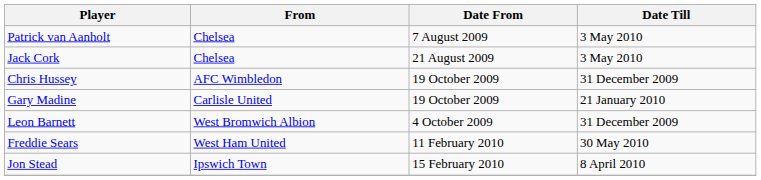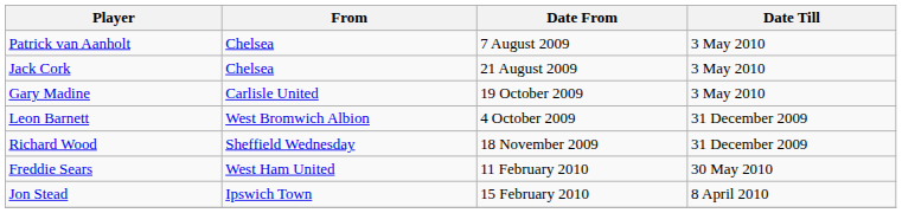 <table class="wikitable sortable" style="text-align:center; font-size:95%;width:70%; text-align:left">
 <tr>
 <th><strong>Player</strong></th>
 <th><strong>From</strong></th>
 <th><strong>Date From</strong></th>
 <th><strong>Date Till</strong></th>
 </tr>
 <tr --->
 <td> <a href='#'>Patrick van Aanholt</a></td>
 <td><a href='#'>Chelsea</a></td>
 <td>7 August 2009</td>
 <td>3 May 2010</td>
 </tr>
 <tr --->
 <td> <a href='#'>Jack Cork</a></td>
 <td><a href='#'>Chelsea</a></td>
 <td>21 August 2009</td>
 <td>3 May 2010</td>
 </tr>
 <tr --->
-<td> <a href='#'>Chris Hussey</a></td>
-<td><a href='#'>AFC Wimbledon</a></td>
-<td>19 October 2009</td>
-<td>31 December 2009</td>
-</tr>
-<tr --->
 <td> <a href='#'>Gary Madine</a></td>
 <td><a href='#'>Carlisle United</a></td>
 <td>19 October 2009</td>
-<td>21 January 2010</td>
+<td>3 May 2010</td>
 </tr>
 <tr --->
 <td> <a href='#'>Leon Barnett</a></td>
 <td><a href='#'>West Bromwich Albion</a></td>
 <td>4 October 2009</td>
+<td>31 December 2009</td>
+</tr>
+<tr --->
+<td> <a href='#'>Richard Wood</a></td>
+<td><a href='#'>Sheffield Wednesday</a></td>
+<td>18 November 2009</td>
 <td>31 December 2009</td>
 </tr>
 <tr --->
 <td> <a href='#'>Freddie Sears</a></td>
 <td><a href='#'>West Ham United</a></td>
 <td>11 February 2010</td>
 <td>30 May 2010</td>
 </tr>
 <tr --->
 <td> <a href='#'>Jon Stead</a></td>
 <td><a href='#'>Ipswich Town</a></td>
 <td>15 February 2010</td>
 <td>8 April 2010</td>
 </tr>
 <tr --->
 </tr>
 </table>
